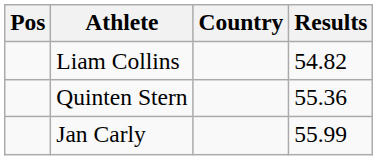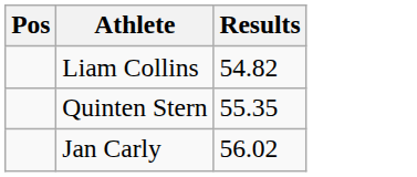 <table class="wikitable">
 <tr>
 <th>Pos</th>
 <th>Athlete</th>
-<th>Country</th>
 <th>Results</th>
 </tr>
 <tr>
 <td align="center"></td>
 <td>Liam Collins</td>
-<td></td>
 <td>54.82</td>
 </tr>
 <tr>
 <td align="center"></td>
 <td>Quinten Stern</td>
-<td></td>
-<td>55.36</td>
+<td>55.35</td>
 </tr>
 <tr>
 <td align="center"></td>
 <td>Jan Carly</td>
-<td></td>
-<td>55.99</td>
+<td>56.02</td>
 </tr>
 </table>
